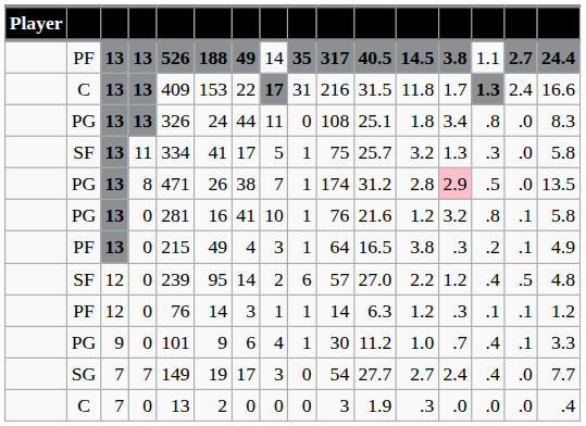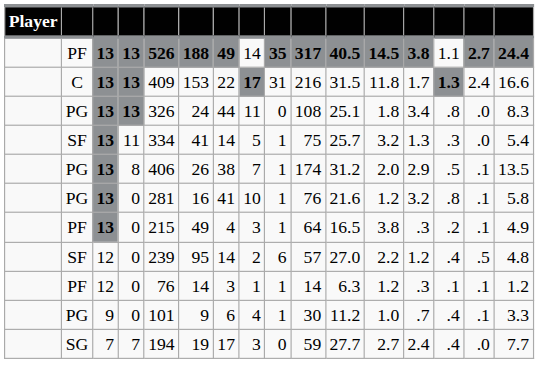 <table class="wikitable sortable" style="font-size: 95%; text-align:right;">
 <tr>
 <th style="background:#010101; color:#FFFFFF; border-top:#8D9093 3px solid; border-bottom:#8D9093 3px solid;">Player</th>
 <th style="background:#010101; color:#FFFFFF; border-top:#8D9093 3px solid; border-bottom:#8D9093 3px solid;"></th>
 <th style="background:#010101; color:#FFFFFF; border-top:#8D9093 3px solid; border-bottom:#8D9093 3px solid;"></th>
 <th style="background:#010101; color:#FFFFFF; border-top:#8D9093 3px solid; border-bottom:#8D9093 3px solid;"></th>
 <th style="background:#010101; color:#FFFFFF; border-top:#8D9093 3px solid; border-bottom:#8D9093 3px solid;"></th>
 <th style="background:#010101; color:#FFFFFF; border-top:#8D9093 3px solid; border-bottom:#8D9093 3px solid;"></th>
 <th style="background:#010101; color:#FFFFFF; border-top:#8D9093 3px solid; border-bottom:#8D9093 3px solid;"></th>
 <th style="background:#010101; color:#FFFFFF; border-top:#8D9093 3px solid; border-bottom:#8D9093 3px solid;"></th>
 <th style="background:#010101; color:#FFFFFF; border-top:#8D9093 3px solid; border-bottom:#8D9093 3px solid;"></th>
 <th style="background:#010101; color:#FFFFFF; border-top:#8D9093 3px solid; border-bottom:#8D9093 3px solid;"></th>
 <th style="background:#010101; color:#FFFFFF; border-top:#8D9093 3px solid; border-bottom:#8D9093 3px solid;"></th>
 <th style="background:#010101; color:#FFFFFF; border-top:#8D9093 3px solid; border-bottom:#8D9093 3px solid;"></th>
 <th style="background:#010101; color:#FFFFFF; border-top:#8D9093 3px solid; border-bottom:#8D9093 3px solid;"></th>
 <th style="background:#010101; color:#FFFFFF; border-top:#8D9093 3px solid; border-bottom:#8D9093 3px solid;"></th>
 <th style="background:#010101; color:#FFFFFF; border-top:#8D9093 3px solid; border-bottom:#8D9093 3px solid;"></th>
 <th style="background:#010101; color:#FFFFFF; border-top:#8D9093 3px solid; border-bottom:#8D9093 3px solid;"></th>
 </tr>
 <tr>
 <td style="text-align:left;"></td>
 <td style="text-align:center;">PF</td>
 <td style="background:#8D9093; color:#010101;"><strong>13</strong></td>
 <td style="background:#8D9093; color:#010101;"><strong>13</strong></td>
 <td style="background:#8D9093; color:#010101;"><strong>526</strong></td>
 <td style="background:#8D9093; color:#010101;"><strong>188</strong></td>
 <td style="background:#8D9093; color:#010101;"><strong>49</strong></td>
 <td>14</td>
 <td style="background:#8D9093; color:#010101;"><strong>35</strong></td>
 <td style="background:#8D9093; color:#010101;"><strong>317</strong></td>
 <td style="background:#8D9093; color:#010101;"><strong>40.5</strong></td>
 <td style="background:#8D9093; color:#010101;"><strong>14.5</strong></td>
 <td style="background:#8D9093; color:#010101;"><strong>3.8</strong></td>
 <td>1.1</td>
 <td style="background:#8D9093; color:#010101;"><strong>2.7</strong></td>
 <td style="background:#8D9093; color:#010101;"><strong>24.4</strong></td>
 </tr>
 <tr>
 <td style="text-align:left;"></td>
 <td style="text-align:center;">C</td>
 <td style="background:#8D9093; color:#010101;"><strong>13</strong></td>
 <td style="background:#8D9093; color:#010101;"><strong>13</strong></td>
 <td>409</td>
 <td>153</td>
 <td>22</td>
 <td style="background:#8D9093; color:#010101;"><strong>17</strong></td>
 <td>31</td>
 <td>216</td>
 <td>31.5</td>
 <td>11.8</td>
 <td>1.7</td>
 <td style="background:#8D9093; color:#010101;"><strong>1.3</strong></td>
 <td>2.4</td>
 <td>16.6</td>
 </tr>
 <tr>
 <td style="text-align:left;"></td>
 <td style="text-align:center;">PG</td>
 <td style="background:#8D9093; color:#010101;"><strong>13</strong></td>
 <td style="background:#8D9093; color:#010101;"><strong>13</strong></td>
 <td>326</td>
 <td>24</td>
 <td>44</td>
 <td>11</td>
 <td>0</td>
 <td>108</td>
 <td>25.1</td>
 <td>1.8</td>
 <td>3.4</td>
 <td>.8</td>
 <td>.0</td>
 <td>8.3</td>
 </tr>
 <tr>
 <td style="text-align:left;"></td>
 <td style="text-align:center;">SF</td>
 <td style="background:#8D9093; color:#010101;"><strong>13</strong></td>
 <td>11</td>
 <td>334</td>
 <td>41</td>
-<td>17</td>
+<td>14</td>
 <td>5</td>
 <td>1</td>
 <td>75</td>
 <td>25.7</td>
 <td>3.2</td>
 <td>1.3</td>
 <td>.3</td>
 <td>.0</td>
-<td>5.8</td>
+<td>5.4</td>
 </tr>
 <tr>
 <td style="text-align:left;"></td>
 <td style="text-align:center;">PG</td>
 <td style="background:#8D9093; color:#010101;"><strong>13</strong></td>
 <td>8</td>
-<td>471</td>
+<td>406</td>
 <td>26</td>
 <td>38</td>
 <td>7</td>
 <td>1</td>
 <td>174</td>
 <td>31.2</td>
-<td>2.8</td>
-<td style="background: pink;">2.9</td>
+<td>2.0</td>
+<td>2.9</td>
 <td>.5</td>
-<td>.0</td>
+<td>.1</td>
 <td>13.5</td>
 </tr>
 <tr>
 <td style="text-align:left;"></td>
 <td style="text-align:center;">PG</td>
 <td style="background:#8D9093; color:#010101;"><strong>13</strong></td>
 <td>0</td>
 <td>281</td>
 <td>16</td>
 <td>41</td>
 <td>10</td>
 <td>1</td>
 <td>76</td>
 <td>21.6</td>
 <td>1.2</td>
 <td>3.2</td>
 <td>.8</td>
 <td>.1</td>
 <td>5.8</td>
 </tr>
 <tr>
 <td style="text-align:left;"></td>
 <td style="text-align:center;">PF</td>
 <td style="background:#8D9093; color:#010101;"><strong>13</strong></td>
 <td>0</td>
 <td>215</td>
 <td>49</td>
 <td>4</td>
 <td>3</td>
 <td>1</td>
 <td>64</td>
 <td>16.5</td>
 <td>3.8</td>
 <td>.3</td>
 <td>.2</td>
 <td>.1</td>
 <td>4.9</td>
 </tr>
 <tr>
 <td style="text-align:left;"></td>
 <td style="text-align:center;">SF</td>
 <td>12</td>
 <td>0</td>
 <td>239</td>
 <td>95</td>
 <td>14</td>
 <td>2</td>
 <td>6</td>
 <td>57</td>
 <td>27.0</td>
 <td>2.2</td>
 <td>1.2</td>
 <td>.4</td>
 <td>.5</td>
 <td>4.8</td>
 </tr>
 <tr>
 <td style="text-align:left;"></td>
 <td style="text-align:center;">PF</td>
 <td>12</td>
 <td>0</td>
 <td>76</td>
 <td>14</td>
 <td>3</td>
 <td>1</td>
 <td>1</td>
 <td>14</td>
 <td>6.3</td>
 <td>1.2</td>
 <td>.3</td>
 <td>.1</td>
 <td>.1</td>
 <td>1.2</td>
 </tr>
 <tr>
 <td style="text-align:left;"></td>
 <td style="text-align:center;">PG</td>
 <td>9</td>
 <td>0</td>
 <td>101</td>
 <td>9</td>
 <td>6</td>
 <td>4</td>
 <td>1</td>
 <td>30</td>
 <td>11.2</td>
 <td>1.0</td>
 <td>.7</td>
 <td>.4</td>
 <td>.1</td>
 <td>3.3</td>
 </tr>
 <tr>
 <td style="text-align:left;"></td>
 <td style="text-align:center;">SG</td>
 <td>7</td>
 <td>7</td>
-<td>149</td>
+<td>194</td>
 <td>19</td>
 <td>17</td>
 <td>3</td>
 <td>0</td>
-<td>54</td>
+<td>59</td>
 <td>27.7</td>
 <td>2.7</td>
 <td>2.4</td>
 <td>.4</td>
 <td>.0</td>
 <td>7.7</td>
 </tr>
-<tr>
-<td style="text-align:left;"></td>
-<td style="text-align:center;">C</td>
-<td>7</td>
-<td>0</td>
-<td>13</td>
-<td>2</td>
-<td>0</td>
-<td>0</td>
-<td>0</td>
-<td>3</td>
-<td>1.9</td>
-<td>.3</td>
-<td>.0</td>
-<td>.0</td>
-<td>.0</td>
-<td>.4</td>
-</tr>
 </table>
